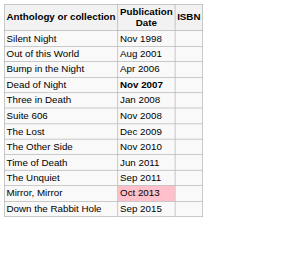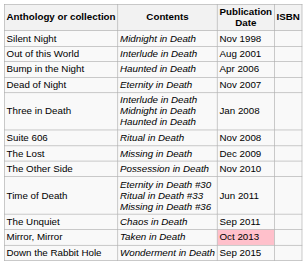 <table class="wikitable">
 <tr>
 <th>Anthology or collection</th>
+<th>Contents</th>
 <th>Publication<br>Date</th>
 <th>ISBN</th>
 </tr>
 <tr>
 <td>Silent Night</td>
+<td><em>Midnight in Death</em></td>
 <td>Nov 1998</td>
 <td></td>
 </tr>
 <tr>
 <td>Out of this World</td>
+<td><em>Interlude in Death</em></td>
 <td>Aug 2001</td>
 <td></td>
 </tr>
 <tr>
 <td>Bump in the Night</td>
+<td><em>Haunted in Death</em></td>
 <td>Apr 2006</td>
 <td></td>
 </tr>
 <tr>
 <td>Dead of Night</td>
-<td><strong>Nov 2007</strong></td>
+<td><em>Eternity in Death</em></td>
+<td>Nov 2007</td>
 <td></td>
 </tr>
 <tr>
 <td>Three in Death</td>
+<td><em>Interlude in Death</em><br><em>Midnight in Death</em><br><em>Haunted in Death</em></td>
 <td>Jan 2008</td>
 <td></td>
 </tr>
 <tr>
 <td>Suite 606</td>
+<td><em>Ritual in Death</em></td>
 <td>Nov 2008</td>
 <td></td>
 </tr>
 <tr>
 <td>The Lost</td>
+<td><em>Missing in Death</em></td>
 <td>Dec 2009</td>
 <td></td>
 </tr>
 <tr>
 <td>The Other Side</td>
+<td><em>Possession in Death</em></td>
 <td>Nov 2010</td>
 <td></td>
 </tr>
 <tr>
 <td>Time of Death</td>
+<td><em>Eternity in Death #30</em><br><em>Ritual in Death #33</em><br><em>Missing in Death #36</em></td>
 <td>Jun 2011</td>
 <td></td>
 </tr>
 <tr>
 <td>The Unquiet</td>
+<td><em>Chaos in Death</em></td>
 <td>Sep 2011</td>
 <td></td>
 </tr>
 <tr>
 <td>Mirror, Mirror</td>
+<td><em>Taken in Death</em></td>
 <td style="background: pink;">Oct 2013</td>
 <td></td>
 </tr>
 <tr>
 <td>Down the Rabbit Hole</td>
+<td><em>Wonderment in Death</em></td>
 <td>Sep 2015</td>
 <td></td>
 </tr>
 </table>
